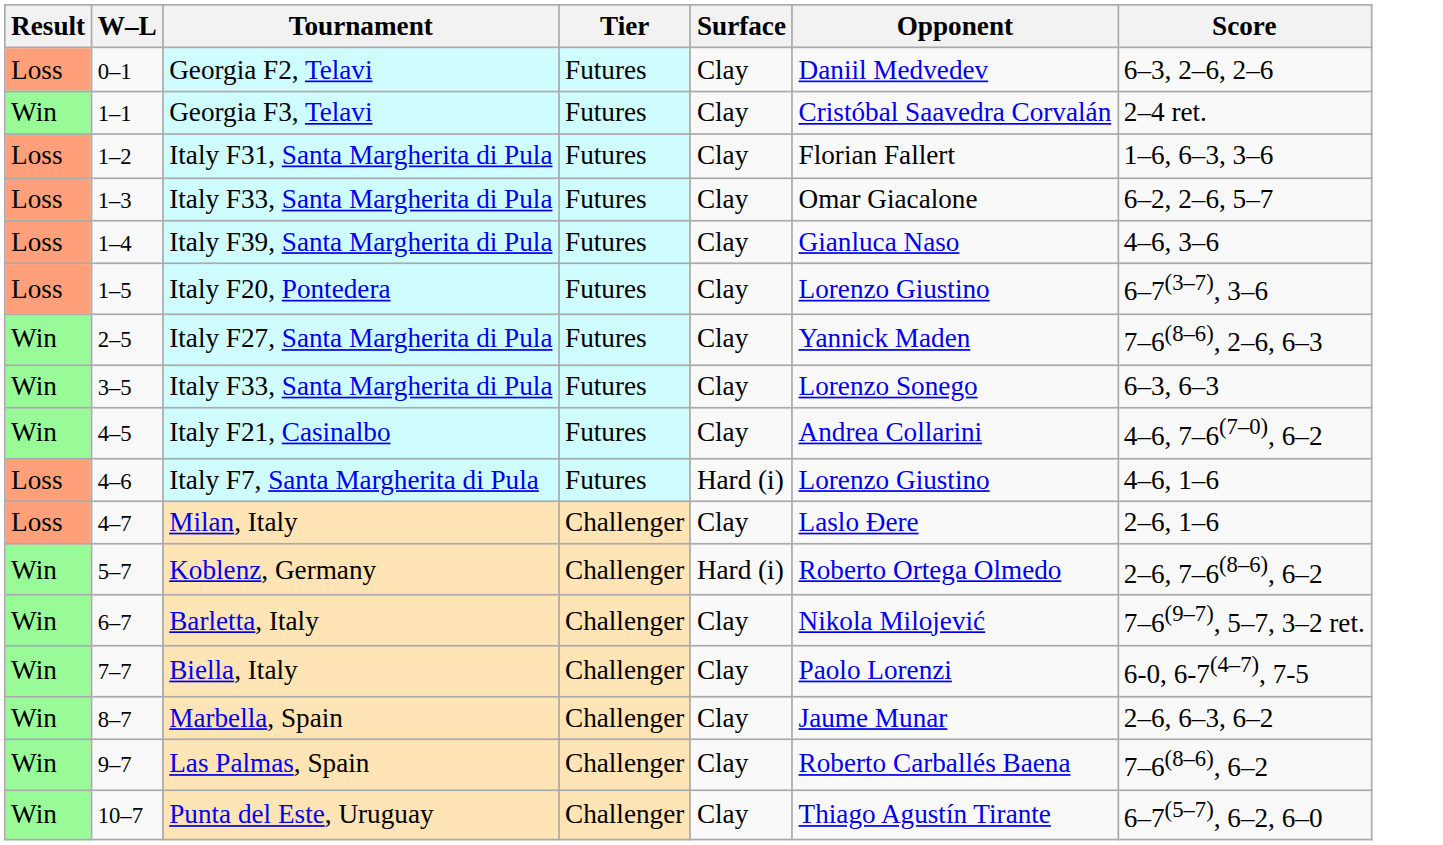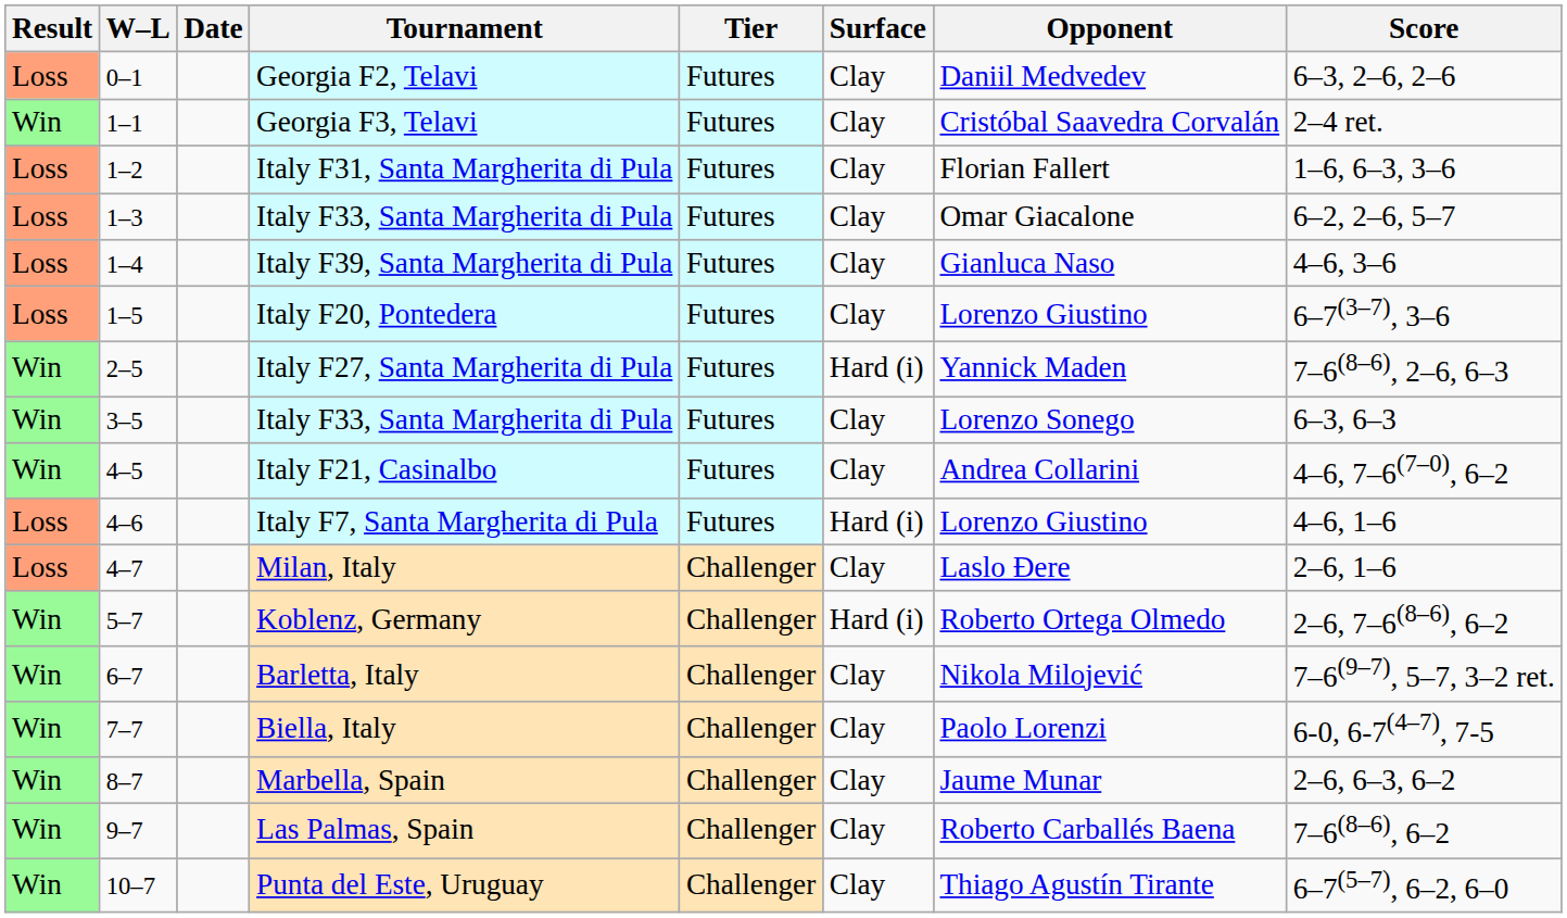 <table class="sortable wikitable">
 <tr>
 <th>Result</th>
 <th class="unsortable">W–L</th>
+<th>Date</th>
 <th>Tournament</th>
 <th>Tier</th>
 <th>Surface</th>
 <th>Opponent</th>
 <th class="unsortable">Score</th>
 </tr>
 <tr>
 <td bgcolor=FFA07A>Loss</td>
 <td><small>0–1</small></td>
+<td></td>
 <td style="background:#cffcff;">Georgia F2, <a href='#'>Telavi</a></td>
 <td style="background:#cffcff;">Futures</td>
 <td>Clay</td>
 <td> <a href='#'>Daniil Medvedev</a></td>
 <td>6–3, 2–6, 2–6</td>
 </tr>
 <tr>
 <td bgcolor=98FB98>Win</td>
 <td><small>1–1</small></td>
+<td></td>
 <td style="background:#cffcff;">Georgia F3, <a href='#'>Telavi</a></td>
 <td style="background:#cffcff;">Futures</td>
 <td>Clay</td>
 <td> <a href='#'>Cristóbal Saavedra Corvalán</a></td>
 <td>2–4 ret.</td>
 </tr>
 <tr>
 <td bgcolor=FFA07A>Loss</td>
 <td><small>1–2</small></td>
+<td></td>
 <td style="background:#cffcff;">Italy F31, <a href='#'>Santa Margherita di Pula</a></td>
 <td style="background:#cffcff;">Futures</td>
 <td>Clay</td>
 <td> Florian Fallert</td>
 <td>1–6, 6–3, 3–6</td>
 </tr>
 <tr>
 <td bgcolor=FFA07A>Loss</td>
 <td><small>1–3</small></td>
+<td></td>
 <td style="background:#cffcff;">Italy F33, <a href='#'>Santa Margherita di Pula</a></td>
 <td style="background:#cffcff;">Futures</td>
 <td>Clay</td>
 <td> Omar Giacalone</td>
 <td>6–2, 2–6, 5–7</td>
 </tr>
 <tr>
 <td bgcolor=FFA07A>Loss</td>
 <td><small>1–4</small></td>
+<td></td>
 <td style="background:#cffcff;">Italy F39, <a href='#'>Santa Margherita di Pula</a></td>
 <td style="background:#cffcff;">Futures</td>
 <td>Clay</td>
 <td> <a href='#'>Gianluca Naso</a></td>
 <td>4–6, 3–6</td>
 </tr>
 <tr>
 <td bgcolor=FFA07A>Loss</td>
 <td><small>1–5</small></td>
+<td></td>
 <td style="background:#cffcff;">Italy F20, <a href='#'>Pontedera</a></td>
 <td style="background:#cffcff;">Futures</td>
 <td>Clay</td>
 <td> <a href='#'>Lorenzo Giustino</a></td>
 <td>6–7<sup>(3–7)</sup>, 3–6</td>
 </tr>
 <tr>
 <td bgcolor=98FB98>Win</td>
 <td><small>2–5</small></td>
+<td></td>
 <td style="background:#cffcff;">Italy F27, <a href='#'>Santa Margherita di Pula</a></td>
 <td style="background:#cffcff;">Futures</td>
-<td>Clay</td>
+<td>Hard (i)</td>
 <td> <a href='#'>Yannick Maden</a></td>
 <td>7–6<sup>(8–6)</sup>, 2–6, 6–3</td>
 </tr>
 <tr>
 <td bgcolor=98FB98>Win</td>
 <td><small>3–5</small></td>
+<td></td>
 <td style="background:#cffcff;">Italy F33, <a href='#'>Santa Margherita di Pula</a></td>
 <td style="background:#cffcff;">Futures</td>
 <td>Clay</td>
 <td> <a href='#'>Lorenzo Sonego</a></td>
 <td>6–3, 6–3</td>
 </tr>
 <tr>
 <td bgcolor=98FB98>Win</td>
 <td><small>4–5</small></td>
+<td></td>
 <td style="background:#cffcff;">Italy F21, <a href='#'>Casinalbo</a></td>
 <td style="background:#cffcff;">Futures</td>
 <td>Clay</td>
 <td> <a href='#'>Andrea Collarini</a></td>
 <td>4–6, 7–6<sup>(7–0)</sup>, 6–2</td>
 </tr>
 <tr>
 <td bgcolor=FFA07A>Loss</td>
 <td><small>4–6</small></td>
+<td></td>
 <td style="background:#cffcff;">Italy F7, <a href='#'>Santa Margherita di Pula</a></td>
 <td style="background:#cffcff;">Futures</td>
 <td>Hard (i)</td>
 <td> <a href='#'>Lorenzo Giustino</a></td>
 <td>4–6, 1–6</td>
 </tr>
 <tr>
 <td bgcolor=FFA07A>Loss</td>
 <td><small>4–7</small></td>
+<td><a href='#'></a></td>
 <td style="background:moccasin;"><a href='#'>Milan</a>, Italy</td>
 <td style="background:moccasin;">Challenger</td>
 <td>Clay</td>
 <td> <a href='#'>Laslo Đere</a></td>
 <td>2–6, 1–6</td>
 </tr>
 <tr>
 <td bgcolor=98FB98>Win</td>
 <td><small>5–7</small></td>
+<td><a href='#'></a></td>
 <td style="background:moccasin;"><a href='#'>Koblenz</a>, Germany</td>
 <td style="background:moccasin;">Challenger</td>
 <td>Hard (i)</td>
 <td> <a href='#'>Roberto Ortega Olmedo</a></td>
 <td>2–6, 7–6<sup>(8–6)</sup>, 6–2</td>
 </tr>
 <tr>
 <td bgcolor=98FB98>Win</td>
 <td><small>6–7</small></td>
+<td><a href='#'></a></td>
 <td style="background:moccasin;"><a href='#'>Barletta</a>, Italy</td>
 <td style="background:moccasin;">Challenger</td>
 <td>Clay</td>
 <td> <a href='#'>Nikola Milojević</a></td>
 <td>7–6<sup>(9–7)</sup>, 5–7, 3–2 ret.</td>
 </tr>
 <tr>
 <td bgcolor=98FB98>Win</td>
 <td><small>7–7</small></td>
+<td><a href='#'></a></td>
 <td style="background:moccasin;"><a href='#'>Biella</a>, Italy</td>
 <td style="background:moccasin;">Challenger</td>
 <td>Clay</td>
 <td> <a href='#'>Paolo Lorenzi</a></td>
 <td>6-0, 6-7<sup>(4–7)</sup>, 7-5</td>
 </tr>
 <tr>
 <td bgcolor=98FB98>Win</td>
 <td><small>8–7</small></td>
+<td><a href='#'></a></td>
 <td style="background:moccasin;"><a href='#'>Marbella</a>, Spain</td>
 <td style="background:moccasin;">Challenger</td>
 <td>Clay</td>
 <td> <a href='#'>Jaume Munar</a></td>
 <td>2–6, 6–3, 6–2</td>
 </tr>
 <tr>
 <td bgcolor=98FB98>Win</td>
 <td><small>9–7</small></td>
+<td><a href='#'></a></td>
 <td style="background:moccasin;"><a href='#'>Las Palmas</a>, Spain</td>
 <td style="background:moccasin;">Challenger</td>
 <td>Clay</td>
 <td> <a href='#'>Roberto Carballés Baena</a></td>
 <td>7–6<sup>(8–6)</sup>, 6–2</td>
 </tr>
 <tr>
 <td bgcolor=98FB98>Win</td>
 <td><small>10–7</small></td>
+<td><a href='#'></a></td>
 <td style="background:moccasin;"><a href='#'>Punta del Este</a>, Uruguay</td>
 <td style="background:moccasin;">Challenger</td>
 <td>Clay</td>
 <td> <a href='#'>Thiago Agustín Tirante</a></td>
 <td>6–7<sup>(5–7)</sup>, 6–2, 6–0</td>
 </tr>
 </table>
